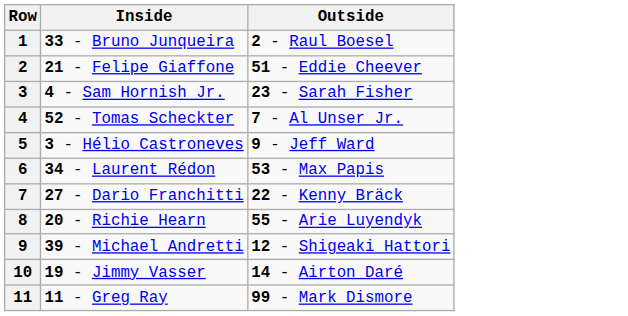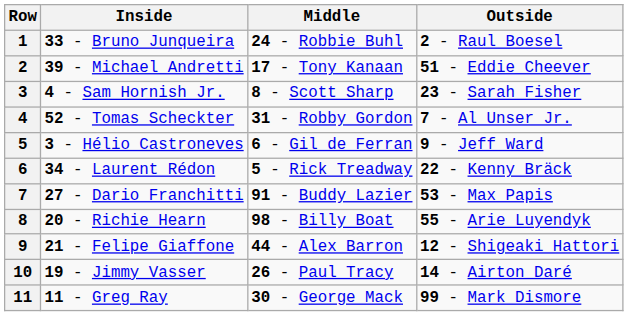 <table class="wikitable" style="font-size: 95%;">
 <tr>
 <th>Row</th>
 <th>Inside</th>
+<th>Middle</th>
 <th>Outside</th>
 </tr>
 <tr>
 <th>1</th>
 <td> <strong>33</strong> - <a href='#'>Bruno Junqueira</a></td>
+<td> <strong>24</strong> - <a href='#'>Robbie Buhl</a></td>
 <td> <strong>2</strong> - <a href='#'>Raul Boesel</a></td>
 </tr>
 <tr>
 <th>2</th>
-<td> <strong>21</strong> - <a href='#'>Felipe Giaffone</a></td>
+<td> <strong>39</strong> - <a href='#'>Michael Andretti</a></td>
+<td> <strong>17</strong> - <a href='#'>Tony Kanaan</a> <strong></strong></td>
 <td> <strong>51</strong> - <a href='#'>Eddie Cheever</a> <strong></strong></td>
 </tr>
 <tr>
 <th>3</th>
 <td> <strong>4</strong> - <a href='#'>Sam Hornish Jr.</a></td>
+<td> <strong>8</strong> - <a href='#'>Scott Sharp</a></td>
 <td> <strong>23</strong> - <a href='#'>Sarah Fisher</a></td>
 </tr>
 <tr>
 <th>4</th>
 <td> <strong>52</strong> - <a href='#'>Tomas Scheckter</a> <strong></strong></td>
+<td> <strong>31</strong> - <a href='#'>Robby Gordon</a></td>
 <td> <strong>7</strong> - <a href='#'>Al Unser Jr.</a> <strong></strong></td>
 </tr>
 <tr>
 <th>5</th>
 <td> <strong>3</strong> - <a href='#'>Hélio Castroneves</a> <strong></strong></td>
+<td> <strong>6</strong> - <a href='#'>Gil de Ferran</a></td>
 <td> <strong>9</strong> - <a href='#'>Jeff Ward</a></td>
 </tr>
 <tr>
 <th>6</th>
 <td> <strong>34</strong> - <a href='#'>Laurent Rédon</a> <strong></strong></td>
-<td> <strong>53</strong> - <a href='#'>Max Papis</a> <strong></strong></td>
+<td> <strong>5</strong> - <a href='#'>Rick Treadway</a> <strong></strong></td>
+<td> <strong>22</strong>  - <a href='#'>Kenny Bräck</a> <strong></strong></td>
 </tr>
 <tr>
 <th>7</th>
 <td> <strong>27</strong> - <a href='#'>Dario Franchitti</a> <strong></strong></td>
-<td> <strong>22</strong>  - <a href='#'>Kenny Bräck</a> <strong></strong></td>
+<td> <strong>91</strong> - <a href='#'>Buddy Lazier</a> <strong></strong></td>
+<td> <strong>53</strong> - <a href='#'>Max Papis</a> <strong></strong></td>
 </tr>
 <tr>
 <th>8</th>
 <td> <strong>20</strong> - <a href='#'>Richie Hearn</a></td>
+<td> <strong>98</strong> - <a href='#'>Billy Boat</a></td>
 <td> <strong>55</strong> - <a href='#'>Arie Luyendyk</a> <strong></strong></td>
 </tr>
 <tr>
 <th>9</th>
-<td> <strong>39</strong> - <a href='#'>Michael Andretti</a></td>
+<td> <strong>21</strong> - <a href='#'>Felipe Giaffone</a></td>
+<td> <strong>44</strong> - <a href='#'>Alex Barron</a> <strong></strong></td>
 <td> <strong>12</strong> - <a href='#'>Shigeaki Hattori</a> <strong></strong></td>
 </tr>
 <tr>
 <th>10</th>
 <td> <strong>19</strong> - <a href='#'>Jimmy Vasser</a></td>
+<td> <strong>26</strong> - <a href='#'>Paul Tracy</a></td>
 <td> <strong>14</strong> - <a href='#'>Airton Daré</a></td>
 </tr>
 <tr>
 <th>11</th>
 <td> <strong>11</strong> - <a href='#'>Greg Ray</a></td>
+<td> <strong>30</strong> - <a href='#'>George Mack</a> <strong></strong></td>
 <td> <strong>99</strong> - <a href='#'>Mark Dismore</a></td>
 </tr>
 </table>
